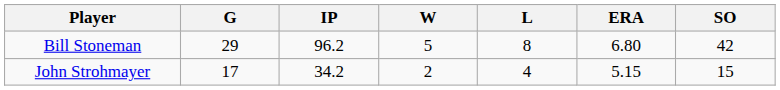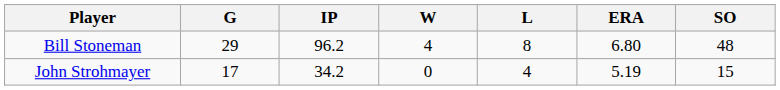 <table class="wikitable sortable">
 <tr>
 <th bgcolor="#DDDDFF" width="16%">Player</th>
 <th bgcolor="#DDDDFF" width="9%">G</th>
 <th bgcolor="#DDDDFF" width="9%">IP</th>
 <th bgcolor="#DDDDFF" width="9%">W</th>
 <th bgcolor="#DDDDFF" width="9%">L</th>
 <th bgcolor="#DDDDFF" width="9%">ERA</th>
 <th bgcolor="#DDDDFF" width="9%">SO</th>
 </tr>
 <tr align="center">
 <td><a href='#'>Bill Stoneman</a></td>
 <td>29</td>
 <td>96.2</td>
-<td>5</td>
+<td>4</td>
 <td>8</td>
 <td>6.80</td>
-<td>42</td>
+<td>48</td>
 </tr>
 <tr align=center>
 <td><a href='#'>John Strohmayer</a></td>
 <td>17</td>
 <td>34.2</td>
-<td>2</td>
+<td>0</td>
 <td>4</td>
-<td>5.15</td>
+<td>5.19</td>
 <td>15</td>
 </tr>
 </table>
